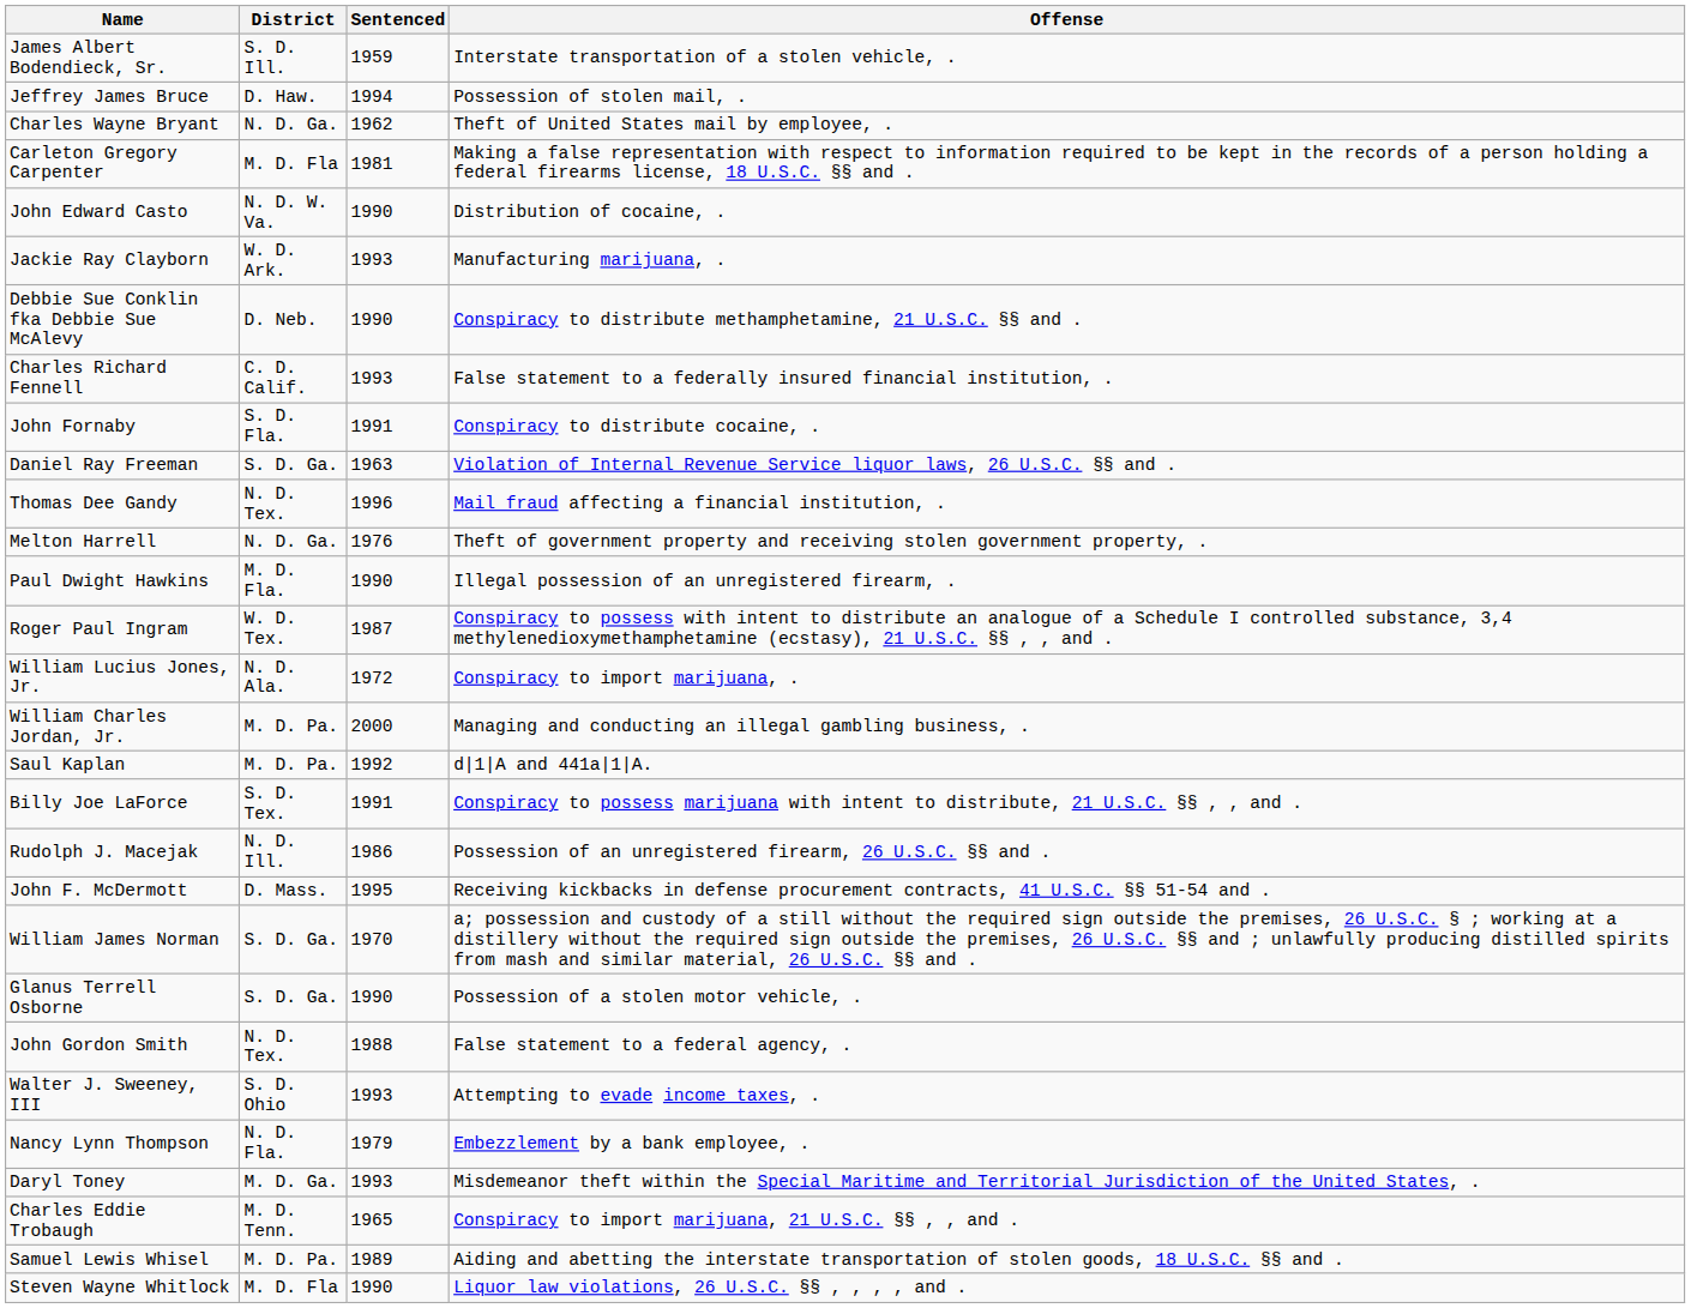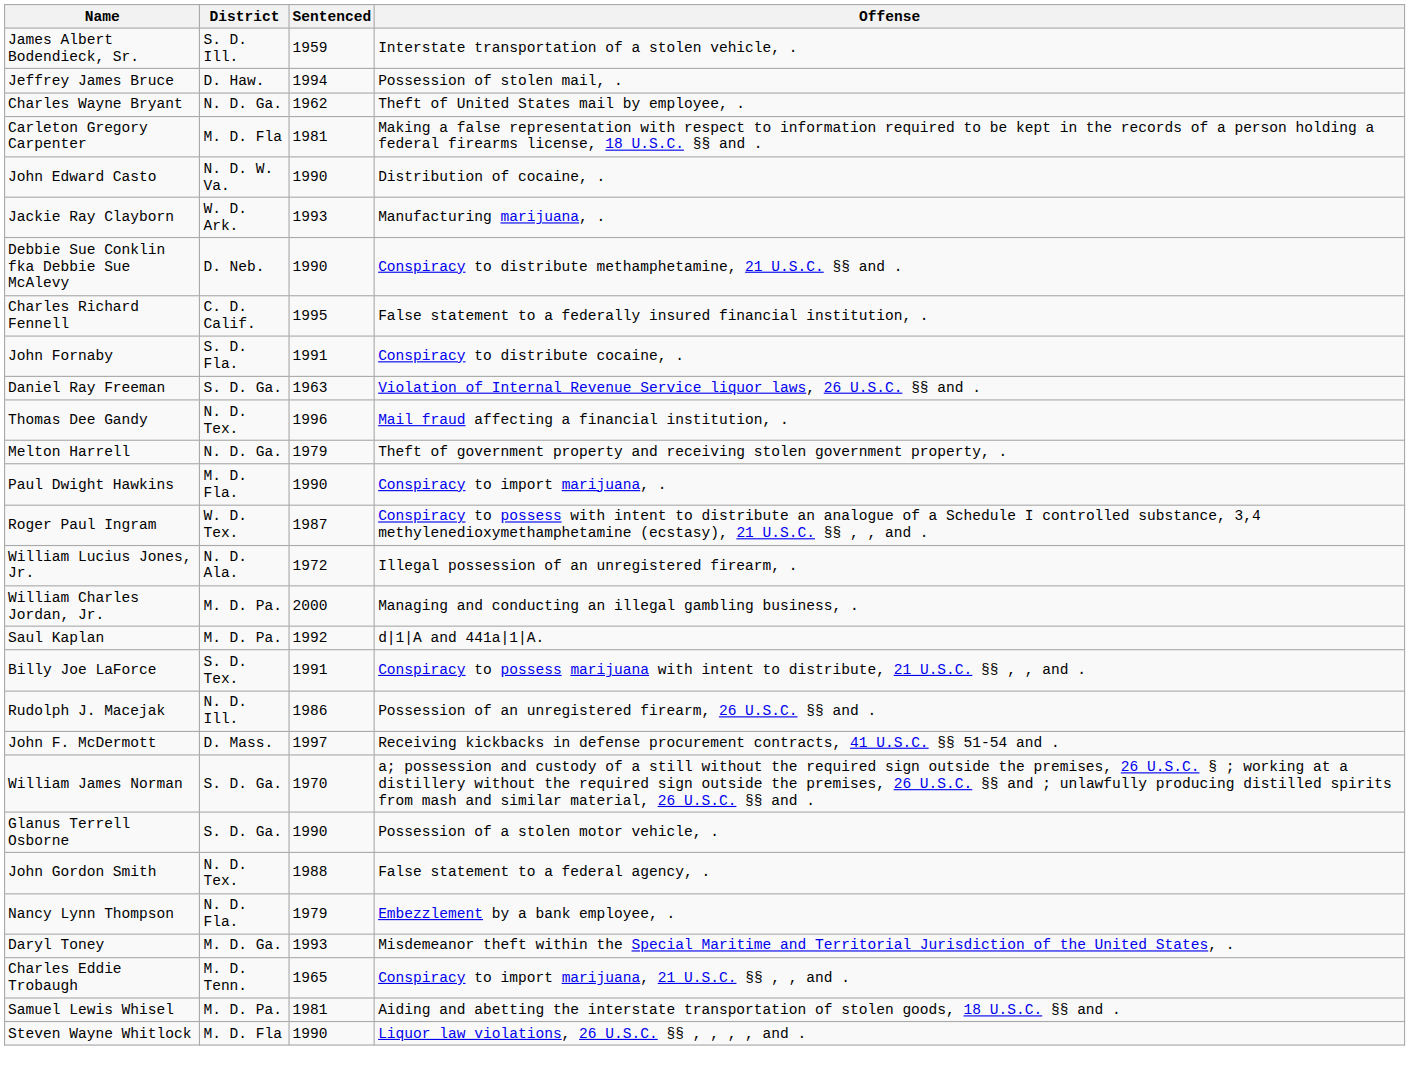 <table class="wikitable">
 <tr>
 <th>Name</th>
 <th>District</th>
 <th>Sentenced</th>
 <th>Offense</th>
 </tr>
 <tr>
 <td>James Albert Bodendieck, Sr.</td>
 <td>S. D. Ill.</td>
 <td>1959</td>
 <td>Interstate transportation of a stolen vehicle, .</td>
 </tr>
 <tr>
 <td>Jeffrey James Bruce</td>
 <td>D. Haw.</td>
 <td>1994</td>
 <td>Possession of stolen mail, .</td>
 </tr>
 <tr>
 <td>Charles Wayne Bryant</td>
 <td>N. D. Ga.</td>
 <td>1962</td>
 <td>Theft of United States mail by employee, .</td>
 </tr>
 <tr>
 <td>Carleton Gregory Carpenter</td>
 <td>M. D. Fla</td>
 <td>1981</td>
 <td>Making a false representation with respect to information required to be kept in the records of a person holding a federal firearms license, <a href='#'>18 U.S.C.</a> §§  and .</td>
 </tr>
 <tr>
 <td>John Edward Casto</td>
 <td>N. D. W. Va.</td>
 <td>1990</td>
 <td>Distribution of cocaine, .</td>
 </tr>
 <tr>
 <td>Jackie Ray Clayborn</td>
 <td>W. D. Ark.</td>
 <td>1993</td>
 <td>Manufacturing <a href='#'>marijuana</a>, .</td>
 </tr>
 <tr>
 <td>Debbie Sue Conklin fka Debbie Sue McAlevy</td>
 <td>D. Neb.</td>
 <td>1990</td>
 <td><a href='#'>Conspiracy</a> to distribute methamphetamine, <a href='#'>21 U.S.C.</a> §§  and .</td>
 </tr>
 <tr>
 <td>Charles Richard Fennell</td>
 <td>C. D. Calif.</td>
-<td>1993</td>
+<td>1995</td>
 <td>False statement to a federally insured financial institution, .</td>
 </tr>
 <tr>
 <td>John Fornaby</td>
 <td>S. D. Fla.</td>
 <td>1991</td>
 <td><a href='#'>Conspiracy</a> to distribute cocaine, .</td>
 </tr>
 <tr>
 <td>Daniel Ray Freeman</td>
 <td>S. D. Ga.</td>
 <td>1963</td>
 <td><a href='#'>Violation of Internal Revenue Service liquor laws</a>, <a href='#'>26 U.S.C.</a> §§  and .</td>
 </tr>
 <tr>
 <td>Thomas Dee Gandy</td>
 <td>N. D. Tex.</td>
 <td>1996</td>
 <td><a href='#'>Mail fraud</a> affecting a financial institution, .</td>
 </tr>
 <tr>
 <td>Melton Harrell</td>
 <td>N. D. Ga.</td>
-<td>1976</td>
+<td>1979</td>
 <td>Theft of government property and receiving stolen government property, .</td>
 </tr>
 <tr>
 <td>Paul Dwight Hawkins</td>
 <td>M. D. Fla.</td>
 <td>1990</td>
-<td>Illegal possession of an unregistered firearm, .</td>
+<td><a href='#'>Conspiracy</a> to import <a href='#'>marijuana</a>, .</td>
 </tr>
 <tr>
 <td>Roger Paul Ingram</td>
 <td>W. D. Tex.</td>
 <td>1987</td>
 <td><a href='#'>Conspiracy</a> to <a href='#'>possess</a> with intent to distribute an analogue of a Schedule I controlled substance, 3,4 methylenedioxymethamphetamine (ecstasy), <a href='#'>21 U.S.C.</a> §§ , , and .</td>
 </tr>
 <tr>
 <td>William Lucius Jones, Jr.</td>
 <td>N. D. Ala.</td>
 <td>1972</td>
-<td><a href='#'>Conspiracy</a> to import <a href='#'>marijuana</a>, .</td>
+<td>Illegal possession of an unregistered firearm, .</td>
 </tr>
 <tr>
 <td>William Charles Jordan, Jr.</td>
 <td>M. D. Pa.</td>
 <td>2000</td>
 <td>Managing and conducting an illegal gambling business, .</td>
 </tr>
 <tr>
 <td>Saul Kaplan</td>
 <td>M. D. Pa.</td>
 <td>1992</td>
 <td Violation of the >d|1|A and 441a|1|A.</td>
 </tr>
 <tr>
 <td>Billy Joe LaForce</td>
 <td>S. D. Tex.</td>
 <td>1991</td>
 <td><a href='#'>Conspiracy</a> to <a href='#'>possess</a> <a href='#'>marijuana</a> with intent to distribute, <a href='#'>21 U.S.C.</a> §§ , , and .</td>
 </tr>
 <tr>
 <td>Rudolph J. Macejak</td>
 <td>N. D. Ill.</td>
 <td>1986</td>
 <td>Possession of an unregistered firearm, <a href='#'>26 U.S.C.</a> §§  and .</td>
 </tr>
 <tr>
 <td>John F. McDermott</td>
 <td>D. Mass.</td>
-<td>1995</td>
+<td>1997</td>
 <td>Receiving kickbacks in defense procurement contracts, <a href='#'>41 U.S.C.</a> §§ 51-54 and .</td>
 </tr>
 <tr>
 <td>William James Norman</td>
 <td>S. D. Ga.</td>
 <td>1970</td>
 <td Possession of an unregistered distillery, >a; possession and custody of a still without the required sign outside the premises, <a href='#'>26 U.S.C.</a> § ; working at a distillery without the required sign outside the premises, <a href='#'>26 U.S.C.</a> §§  and ; unlawfully producing distilled spirits from mash and similar material, <a href='#'>26 U.S.C.</a> §§  and .</td>
 </tr>
 <tr>
 <td>Glanus Terrell Osborne</td>
 <td>S. D. Ga.</td>
 <td>1990</td>
 <td>Possession of a stolen motor vehicle, .</td>
 </tr>
 <tr>
 <td>John Gordon Smith</td>
 <td>N. D. Tex.</td>
 <td>1988</td>
 <td>False statement to a federal agency, .</td>
-</tr>
-<tr>
-<td>Walter J. Sweeney, III</td>
-<td>S. D. Ohio</td>
-<td>1993</td>
-<td>Attempting to <a href='#'>evade</a> <a href='#'>income taxes</a>, .</td>
 </tr>
 <tr>
 <td>Nancy Lynn Thompson</td>
 <td>N. D. Fla.</td>
 <td>1979</td>
 <td><a href='#'>Embezzlement</a> by a bank employee, .</td>
 </tr>
 <tr>
 <td>Daryl Toney</td>
 <td>M. D. Ga.</td>
 <td>1993</td>
 <td>Misdemeanor theft within the <a href='#'>Special Maritime and Territorial Jurisdiction of the United States</a>, .</td>
 </tr>
 <tr>
 <td>Charles Eddie Trobaugh</td>
 <td>M. D. Tenn.</td>
 <td>1965</td>
 <td><a href='#'>Conspiracy</a> to import <a href='#'>marijuana</a>, <a href='#'>21 U.S.C.</a> §§ , , and .</td>
 </tr>
 <tr>
 <td>Samuel Lewis Whisel</td>
 <td>M. D. Pa.</td>
-<td>1989</td>
+<td>1981</td>
 <td>Aiding and abetting the interstate transportation of stolen goods, <a href='#'>18 U.S.C.</a> §§  and .</td>
 </tr>
 <tr>
 <td>Steven Wayne Whitlock</td>
 <td>M. D. Fla</td>
 <td>1990</td>
 <td><a href='#'>Liquor law violations</a>, <a href='#'>26 U.S.C.</a> §§ , , , , and .</td>
 </tr>
 </table>
